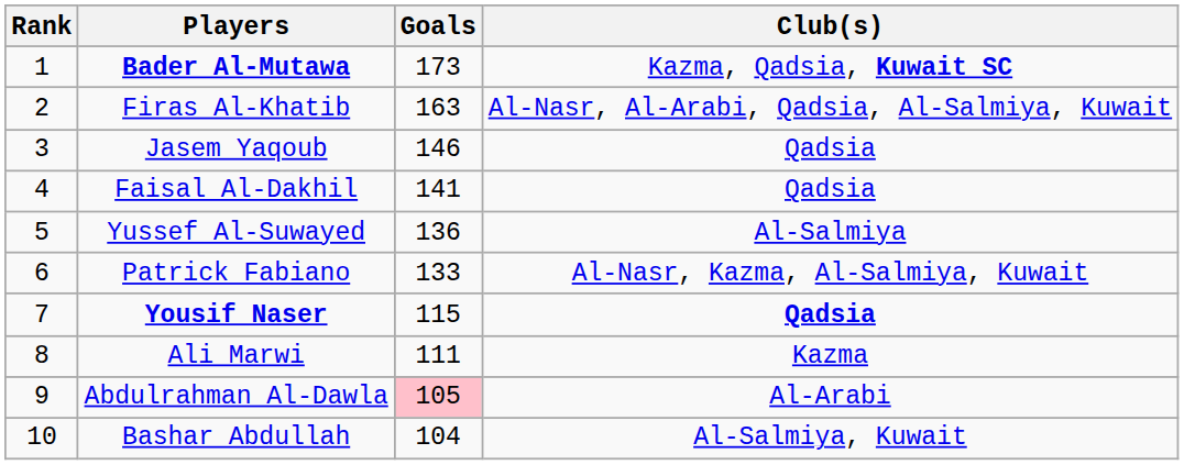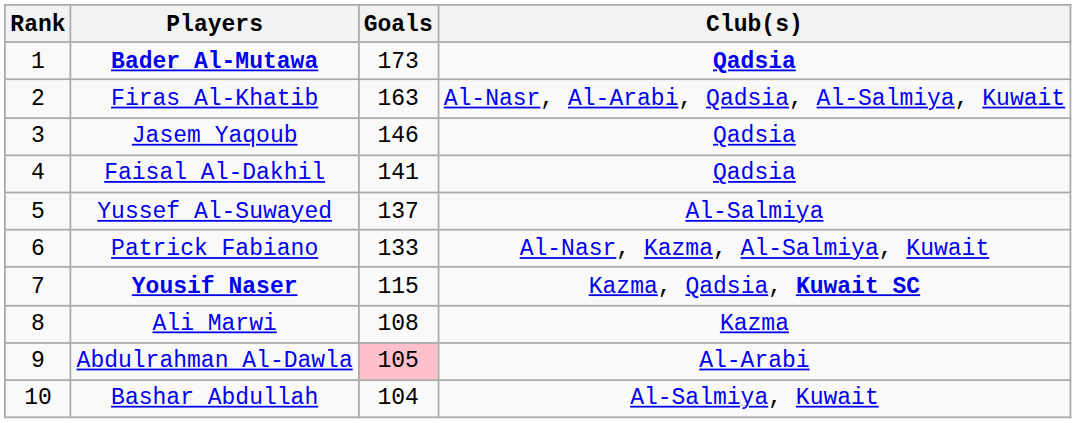 <table class="wikitable" style="text-align:center;">
 <tr>
 <th>Rank</th>
 <th>Players</th>
 <th>Goals</th>
 <th>Club(s)</th>
 </tr>
 <tr>
 <td>1</td>
 <td> <strong><a href='#'>Bader Al-Mutawa</a></strong></td>
 <td>173</td>
-<td><a href='#'>Kazma</a>, <a href='#'>Qadsia</a>, <strong><a href='#'>Kuwait SC</a></strong></td>
+<td><strong><a href='#'>Qadsia</a></strong></td>
 </tr>
 <tr>
 <td>2</td>
 <td> <a href='#'>Firas Al-Khatib</a></td>
 <td>163</td>
 <td><a href='#'>Al-Nasr</a>, <a href='#'>Al-Arabi</a>, <a href='#'>Qadsia</a>, <a href='#'>Al-Salmiya</a>, <a href='#'>Kuwait</a></td>
 </tr>
 <tr>
 <td>3</td>
 <td> <a href='#'>Jasem Yaqoub</a></td>
 <td>146</td>
 <td><a href='#'>Qadsia</a></td>
 </tr>
 <tr>
 <td>4</td>
 <td> <a href='#'>Faisal Al-Dakhil</a></td>
 <td>141</td>
 <td><a href='#'>Qadsia</a></td>
 </tr>
 <tr>
 <td>5</td>
 <td> <a href='#'>Yussef Al-Suwayed</a></td>
-<td>136</td>
+<td>137</td>
 <td><a href='#'>Al-Salmiya</a></td>
 </tr>
 <tr>
 <td>6</td>
 <td> <a href='#'>Patrick Fabiano</a></td>
 <td>133</td>
 <td><a href='#'>Al-Nasr</a>, <a href='#'>Kazma</a>, <a href='#'>Al-Salmiya</a>, <a href='#'>Kuwait</a></td>
 </tr>
 <tr>
 <td>7</td>
 <td> <strong><a href='#'>Yousif Naser</a></strong></td>
 <td>115</td>
-<td><strong><a href='#'>Qadsia</a></strong></td>
+<td><a href='#'>Kazma</a>, <a href='#'>Qadsia</a>, <strong><a href='#'>Kuwait SC</a></strong></td>
 </tr>
 <tr>
 <td>8</td>
 <td> <a href='#'>Ali Marwi</a></td>
-<td>111</td>
+<td>108</td>
 <td><a href='#'>Kazma</a></td>
 </tr>
 <tr>
 <td>9</td>
 <td> <a href='#'>Abdulrahman Al-Dawla</a></td>
 <td style="background: pink;">105</td>
 <td><a href='#'>Al-Arabi</a></td>
 </tr>
 <tr>
 <td>10</td>
 <td> <a href='#'>Bashar Abdullah</a></td>
 <td>104</td>
 <td><a href='#'>Al-Salmiya</a>, <a href='#'>Kuwait</a></td>
 </tr>
 </table>
